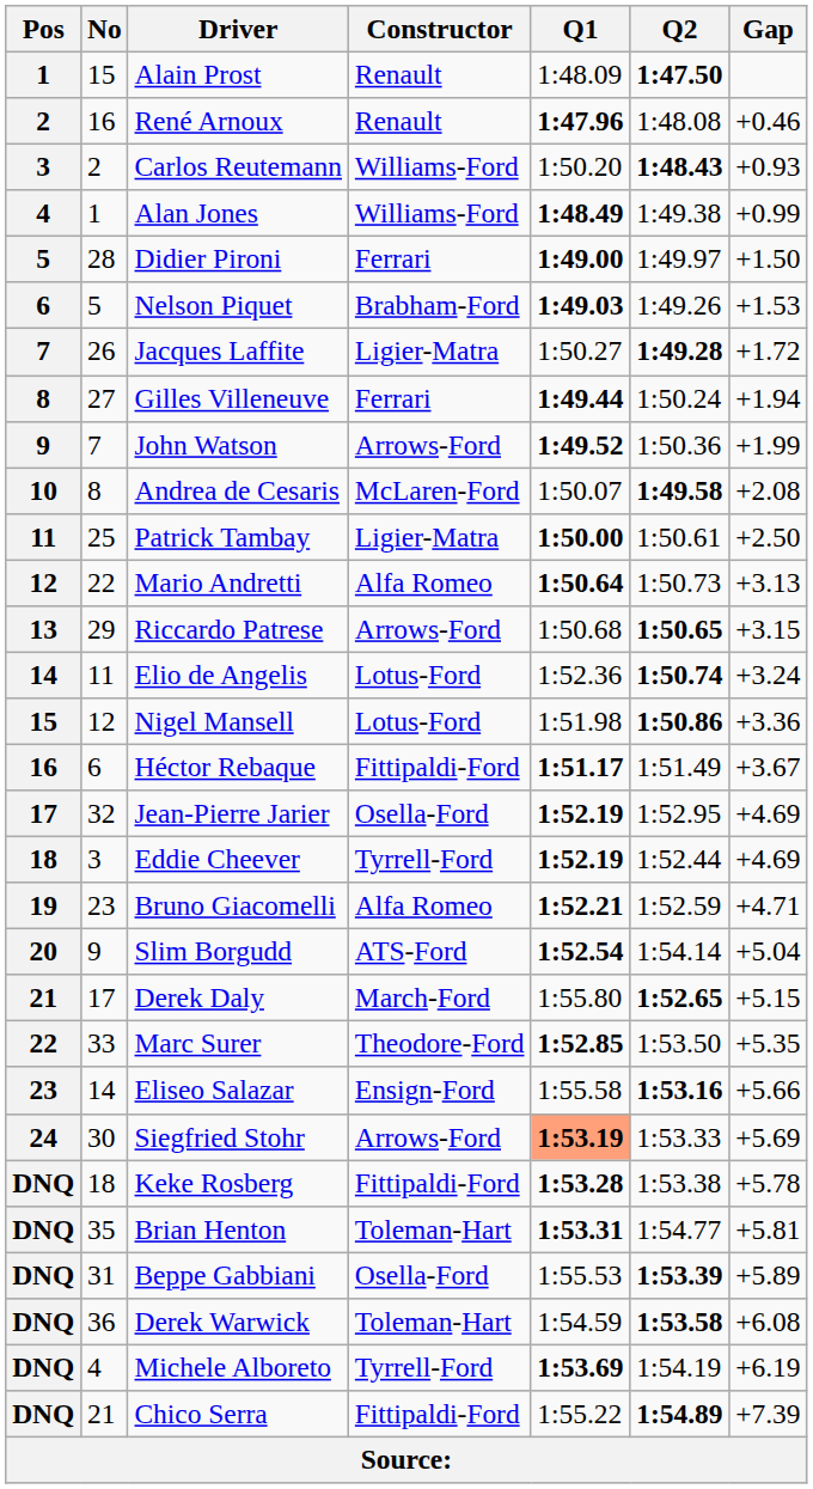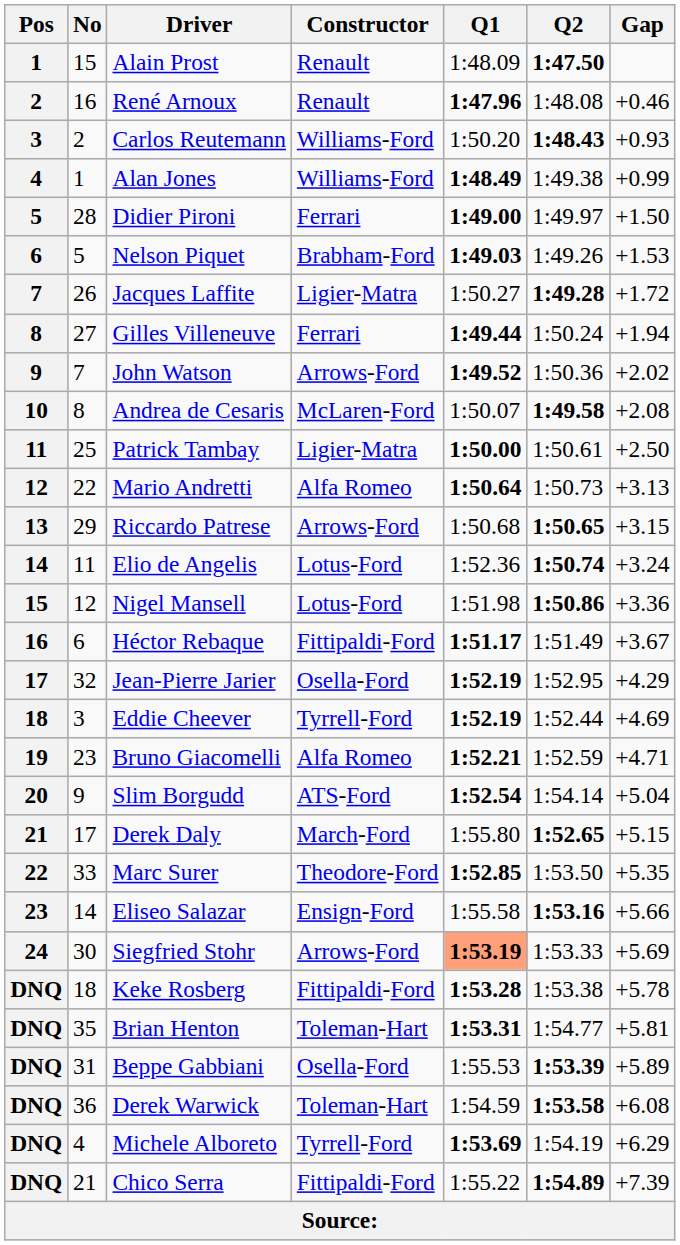 <table class="wikitable sortable" style="font-size: 95%;">
 <tr>
 <th>Pos</th>
 <th>No</th>
 <th>Driver</th>
 <th>Constructor</th>
 <th>Q1</th>
 <th>Q2</th>
 <th>Gap</th>
 </tr>
 <tr>
 <th>1</th>
 <td>15</td>
 <td> <a href='#'>Alain Prost</a></td>
 <td><a href='#'>Renault</a></td>
 <td>1:48.09</td>
 <td><strong>1:47.50</strong></td>
 <td></td>
 </tr>
 <tr>
 <th>2</th>
 <td>16</td>
 <td> <a href='#'>René Arnoux</a></td>
 <td><a href='#'>Renault</a></td>
 <td><strong>1:47.96</strong></td>
 <td>1:48.08</td>
 <td>+0.46</td>
 </tr>
 <tr>
 <th>3</th>
 <td>2</td>
 <td> <a href='#'>Carlos Reutemann</a></td>
 <td><a href='#'>Williams</a>-<a href='#'>Ford</a></td>
 <td>1:50.20</td>
 <td><strong>1:48.43</strong></td>
 <td>+0.93</td>
 </tr>
 <tr>
 <th>4</th>
 <td>1</td>
 <td> <a href='#'>Alan Jones</a></td>
 <td><a href='#'>Williams</a>-<a href='#'>Ford</a></td>
 <td><strong>1:48.49</strong></td>
 <td>1:49.38</td>
 <td>+0.99</td>
 </tr>
 <tr>
 <th>5</th>
 <td>28</td>
 <td> <a href='#'>Didier Pironi</a></td>
 <td><a href='#'>Ferrari</a></td>
 <td><strong>1:49.00</strong></td>
 <td>1:49.97</td>
 <td>+1.50</td>
 </tr>
 <tr>
 <th>6</th>
 <td>5</td>
 <td> <a href='#'>Nelson Piquet</a></td>
 <td><a href='#'>Brabham</a>-<a href='#'>Ford</a></td>
 <td><strong>1:49.03</strong></td>
 <td>1:49.26</td>
 <td>+1.53</td>
 </tr>
 <tr>
 <th>7</th>
 <td>26</td>
 <td> <a href='#'>Jacques Laffite</a></td>
 <td><a href='#'>Ligier</a>-<a href='#'>Matra</a></td>
 <td>1:50.27</td>
 <td><strong>1:49.28</strong></td>
 <td>+1.72</td>
 </tr>
 <tr>
 <th>8</th>
 <td>27</td>
 <td> <a href='#'>Gilles Villeneuve</a></td>
 <td><a href='#'>Ferrari</a></td>
 <td><strong>1:49.44</strong></td>
 <td>1:50.24</td>
 <td>+1.94</td>
 </tr>
 <tr>
 <th>9</th>
 <td>7</td>
 <td> <a href='#'>John Watson</a></td>
 <td><a href='#'>Arrows</a>-<a href='#'>Ford</a></td>
 <td><strong>1:49.52</strong></td>
 <td>1:50.36</td>
-<td>+1.99</td>
+<td>+2.02</td>
 </tr>
 <tr>
 <th>10</th>
 <td>8</td>
 <td> <a href='#'>Andrea de Cesaris</a></td>
 <td><a href='#'>McLaren</a>-<a href='#'>Ford</a></td>
 <td>1:50.07</td>
 <td><strong>1:49.58</strong></td>
 <td>+2.08</td>
 </tr>
 <tr>
 <th>11</th>
 <td>25</td>
 <td> <a href='#'>Patrick Tambay</a></td>
 <td><a href='#'>Ligier</a>-<a href='#'>Matra</a></td>
 <td><strong>1:50.00</strong></td>
 <td>1:50.61</td>
 <td>+2.50</td>
 </tr>
 <tr>
 <th>12</th>
 <td>22</td>
 <td> <a href='#'>Mario Andretti</a></td>
 <td><a href='#'>Alfa Romeo</a></td>
 <td><strong>1:50.64</strong></td>
 <td>1:50.73</td>
 <td>+3.13</td>
 </tr>
 <tr>
 <th>13</th>
 <td>29</td>
 <td> <a href='#'>Riccardo Patrese</a></td>
 <td><a href='#'>Arrows</a>-<a href='#'>Ford</a></td>
 <td>1:50.68</td>
 <td><strong>1:50.65</strong></td>
 <td>+3.15</td>
 </tr>
 <tr>
 <th>14</th>
 <td>11</td>
 <td> <a href='#'>Elio de Angelis</a></td>
 <td><a href='#'>Lotus</a>-<a href='#'>Ford</a></td>
 <td>1:52.36</td>
 <td><strong>1:50.74</strong></td>
 <td>+3.24</td>
 </tr>
 <tr>
 <th>15</th>
 <td>12</td>
 <td> <a href='#'>Nigel Mansell</a></td>
 <td><a href='#'>Lotus</a>-<a href='#'>Ford</a></td>
 <td>1:51.98</td>
 <td><strong>1:50.86</strong></td>
 <td>+3.36</td>
 </tr>
 <tr>
 <th>16</th>
 <td>6</td>
 <td> <a href='#'>Héctor Rebaque</a></td>
 <td><a href='#'>Fittipaldi</a>-<a href='#'>Ford</a></td>
 <td><strong>1:51.17</strong></td>
 <td>1:51.49</td>
 <td>+3.67</td>
 </tr>
 <tr>
 <th>17</th>
 <td>32</td>
 <td> <a href='#'>Jean-Pierre Jarier</a></td>
 <td><a href='#'>Osella</a>-<a href='#'>Ford</a></td>
 <td><strong>1:52.19</strong></td>
 <td>1:52.95</td>
-<td>+4.69</td>
+<td>+4.29</td>
 </tr>
 <tr>
 <th>18</th>
 <td>3</td>
 <td> <a href='#'>Eddie Cheever</a></td>
 <td><a href='#'>Tyrrell</a>-<a href='#'>Ford</a></td>
 <td><strong>1:52.19</strong></td>
 <td>1:52.44</td>
 <td>+4.69</td>
 </tr>
 <tr>
 <th>19</th>
 <td>23</td>
 <td> <a href='#'>Bruno Giacomelli</a></td>
 <td><a href='#'>Alfa Romeo</a></td>
 <td><strong>1:52.21</strong></td>
 <td>1:52.59</td>
 <td>+4.71</td>
 </tr>
 <tr>
 <th>20</th>
 <td>9</td>
 <td> <a href='#'>Slim Borgudd</a></td>
 <td><a href='#'>ATS</a>-<a href='#'>Ford</a></td>
 <td><strong>1:52.54</strong></td>
 <td>1:54.14</td>
 <td>+5.04</td>
 </tr>
 <tr>
 <th>21</th>
 <td>17</td>
 <td> <a href='#'>Derek Daly</a></td>
 <td><a href='#'>March</a>-<a href='#'>Ford</a></td>
 <td>1:55.80</td>
 <td><strong>1:52.65</strong></td>
 <td>+5.15</td>
 </tr>
 <tr>
 <th>22</th>
 <td>33</td>
 <td> <a href='#'>Marc Surer</a></td>
 <td><a href='#'>Theodore</a>-<a href='#'>Ford</a></td>
 <td><strong>1:52.85</strong></td>
 <td>1:53.50</td>
 <td>+5.35</td>
 </tr>
 <tr>
 <th>23</th>
 <td>14</td>
 <td> <a href='#'>Eliseo Salazar</a></td>
 <td><a href='#'>Ensign</a>-<a href='#'>Ford</a></td>
 <td>1:55.58</td>
 <td><strong>1:53.16</strong></td>
 <td>+5.66</td>
 </tr>
 <tr>
 <th>24</th>
 <td>30</td>
 <td> <a href='#'>Siegfried Stohr</a></td>
 <td><a href='#'>Arrows</a>-<a href='#'>Ford</a></td>
 <td style="background: lightsalmon;"><strong>1:53.19</strong></td>
 <td>1:53.33</td>
 <td>+5.69</td>
 </tr>
 <tr>
 <th data-sort-value="25">DNQ</th>
 <td>18</td>
 <td> <a href='#'>Keke Rosberg</a></td>
 <td><a href='#'>Fittipaldi</a>-<a href='#'>Ford</a></td>
 <td><strong>1:53.28</strong></td>
 <td>1:53.38</td>
 <td>+5.78</td>
 </tr>
 <tr>
 <th data-sort-value="26">DNQ</th>
 <td>35</td>
 <td> <a href='#'>Brian Henton</a></td>
 <td><a href='#'>Toleman</a>-<a href='#'>Hart</a></td>
 <td><strong>1:53.31</strong></td>
 <td>1:54.77</td>
 <td>+5.81</td>
 </tr>
 <tr>
 <th data-sort-value="27">DNQ</th>
 <td>31</td>
 <td> <a href='#'>Beppe Gabbiani</a></td>
 <td><a href='#'>Osella</a>-<a href='#'>Ford</a></td>
 <td>1:55.53</td>
 <td><strong>1:53.39</strong></td>
 <td>+5.89</td>
 </tr>
 <tr>
 <th data-sort-value="28">DNQ</th>
 <td>36</td>
 <td> <a href='#'>Derek Warwick</a></td>
 <td><a href='#'>Toleman</a>-<a href='#'>Hart</a></td>
 <td>1:54.59</td>
 <td><strong>1:53.58</strong></td>
 <td>+6.08</td>
 </tr>
 <tr>
 <th data-sort-value="29">DNQ</th>
 <td>4</td>
 <td> <a href='#'>Michele Alboreto</a></td>
 <td><a href='#'>Tyrrell</a>-<a href='#'>Ford</a></td>
 <td><strong>1:53.69</strong></td>
 <td>1:54.19</td>
-<td>+6.19</td>
+<td>+6.29</td>
 </tr>
 <tr>
 <th data-sort-value="30">DNQ</th>
 <td>21</td>
 <td> <a href='#'>Chico Serra</a></td>
 <td><a href='#'>Fittipaldi</a>-<a href='#'>Ford</a></td>
 <td>1:55.22</td>
 <td><strong>1:54.89</strong></td>
 <td>+7.39</td>
 </tr>
 <tr>
 <th colspan="7" style="text-align: center">Source: </th>
 </tr>
 </table>
